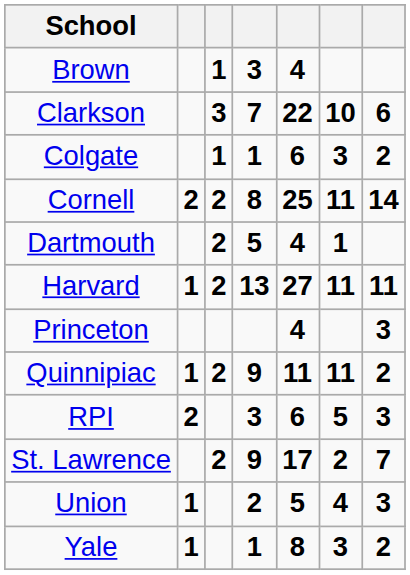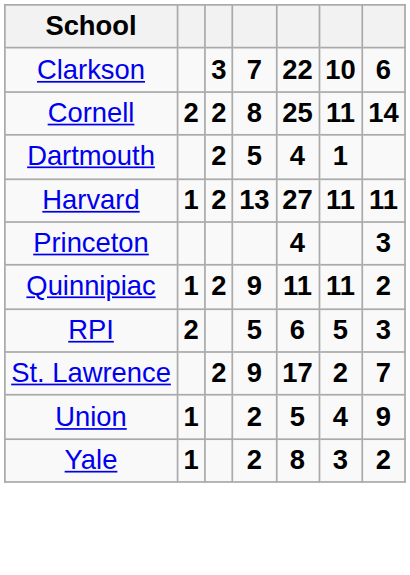 <table class="wikitable sortable" style="text-align: center;">
 <tr>
 <th>School</th>
 <th data-sort-type="number" scope="col"></th>
 <th data-sort-type="number" scope="col"></th>
 <th data-sort-type="number" scope="col"></th>
 <th data-sort-type="number" scope="col"></th>
 <th data-sort-type="number" scope="col"></th>
 <th data-sort-type="number" scope="col"></th>
 </tr>
 <tr>
-<td><a href='#'>Brown</a></td>
-<td></td>
-<td><strong>1</strong><br></td>
-<td><strong>3</strong><br></td>
-<td><strong>4</strong><br></td>
-<td></td>
-<td></td>
-</tr>
-<tr>
 <td><a href='#'>Clarkson</a></td>
 <td></td>
 <td><strong>3</strong><br></td>
 <td><strong>7</strong><br></td>
 <td><strong>22</strong><br></td>
 <td><strong>10</strong><br></td>
 <td><strong>6</strong><br></td>
-</tr>
-<tr>
-<td><a href='#'>Colgate</a></td>
-<td></td>
-<td><strong>1</strong><br></td>
-<td><strong>1</strong><br></td>
-<td><strong>6</strong><br></td>
-<td><strong>3</strong><br></td>
-<td><strong>2</strong><br></td>
 </tr>
 <tr>
 <td><a href='#'>Cornell</a></td>
 <td><strong>2</strong><br></td>
 <td><strong>2</strong><br></td>
 <td><strong>8</strong><br></td>
 <td><strong>25</strong><br></td>
 <td><strong>11</strong><br></td>
 <td><strong>14</strong><br></td>
 </tr>
 <tr>
 <td><a href='#'>Dartmouth</a></td>
 <td></td>
 <td><strong>2</strong><br></td>
 <td><strong>5</strong><br></td>
 <td><strong>4</strong><br></td>
 <td><strong>1</strong><br></td>
 <td></td>
 </tr>
 <tr>
 <td><a href='#'>Harvard</a></td>
 <td><strong>1</strong><br></td>
 <td><strong>2</strong><br></td>
 <td><strong>13</strong><br></td>
 <td><strong>27</strong><br></td>
 <td><strong>11</strong><br></td>
 <td><strong>11</strong><br></td>
 </tr>
 <tr>
 <td><a href='#'>Princeton</a></td>
 <td></td>
 <td></td>
 <td></td>
 <td><strong>4</strong><br></td>
 <td></td>
 <td><strong>3</strong><br></td>
 </tr>
 <tr>
 <td><a href='#'>Quinnipiac</a></td>
 <td><strong>1</strong><br></td>
 <td><strong>2</strong><br></td>
 <td><strong>9</strong><br></td>
 <td><strong>11</strong><br></td>
 <td><strong>11</strong><br></td>
 <td><strong>2</strong><br></td>
 </tr>
 <tr>
 <td><a href='#'>RPI</a></td>
 <td><strong>2</strong><br></td>
 <td></td>
-<td><strong>3</strong><br></td>
+<td><strong>5</strong><br></td>
 <td><strong>6</strong><br></td>
 <td><strong>5</strong><br></td>
 <td><strong>3</strong><br></td>
 </tr>
 <tr>
 <td><a href='#'>St. Lawrence</a></td>
 <td></td>
 <td><strong>2</strong><br></td>
 <td><strong>9</strong><br></td>
 <td><strong>17</strong><br></td>
 <td><strong>2</strong><br></td>
 <td><strong>7</strong><br></td>
 </tr>
 <tr>
 <td><a href='#'>Union</a></td>
 <td><strong>1</strong><br></td>
 <td></td>
 <td><strong>2</strong><br></td>
 <td><strong>5</strong><br></td>
 <td><strong>4</strong><br></td>
-<td><strong>3</strong><br></td>
+<td><strong>9</strong><br></td>
 </tr>
 <tr>
 <td><a href='#'>Yale</a></td>
 <td><strong>1</strong><br></td>
 <td></td>
-<td><strong>1</strong><br></td>
+<td><strong>2</strong><br></td>
 <td><strong>8</strong><br></td>
 <td><strong>3</strong><br></td>
 <td><strong>2</strong><br></td>
 </tr>
 </table>
